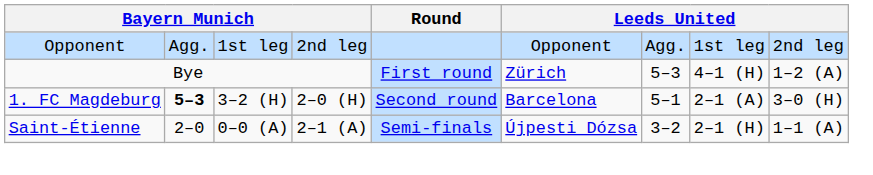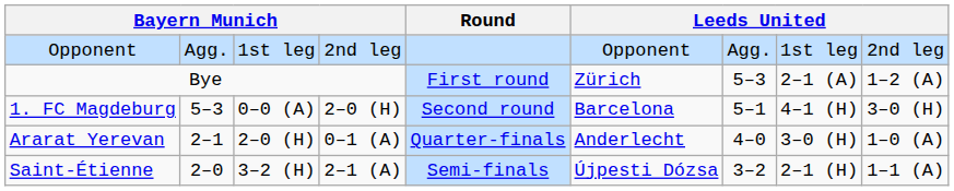 <table class="wikitable" style="text-align:center">
 <tr>
 <th colspan=4><a href='#'>Bayern Munich</a></th>
 <th>Round</th>
 <th colspan=4><a href='#'>Leeds United</a></th>
 </tr>
 <tr style="background:#c1e0ff">
 <td>Opponent</td>
 <td>Agg.</td>
 <td>1st leg</td>
 <td>2nd leg</td>
 <td></td>
 <td>Opponent</td>
 <td>Agg.</td>
 <td>1st leg</td>
 <td>2nd leg</td>
 </tr>
 <tr>
 <td colspan="4">Bye</td>
 <td style="background:#c1e0ff;"><a href='#'>First round</a></td>
 <td align=left> <a href='#'>Zürich</a></td>
 <td>5–3</td>
-<td>4–1 (H)</td>
+<td>2–1 (A)</td>
 <td>1–2 (A)</td>
 </tr>
 <tr>
 <td align=left> <a href='#'>1. FC Magdeburg</a></td>
-<td><strong>5–3</strong></td>
-<td>3–2 (H)</td>
+<td>5–3</td>
+<td>0–0 (A)</td>
 <td>2–0 (H)</td>
 <td style="background:#c1e0ff;"><a href='#'>Second round</a></td>
 <td align=left> <a href='#'>Barcelona</a></td>
 <td>5–1</td>
-<td>2–1 (A)</td>
+<td>4–1 (H)</td>
 <td>3–0 (H)</td>
+</tr>
+<tr>
+<td align=left> <a href='#'>Ararat Yerevan</a></td>
+<td>2–1</td>
+<td>2–0 (H)</td>
+<td>0–1 (A)</td>
+<td style="background:#c1e0ff;"><a href='#'>Quarter-finals</a></td>
+<td align=left> <a href='#'>Anderlecht</a></td>
+<td>4–0</td>
+<td>3–0 (H)</td>
+<td>1–0 (A)</td>
 </tr>
 <tr>
 <td align=left> <a href='#'>Saint-Étienne</a></td>
 <td>2–0</td>
-<td>0–0 (A)</td>
+<td>3–2 (H)</td>
 <td>2–1 (A)</td>
 <td style="background:#c1e0ff;"><a href='#'>Semi-finals</a></td>
 <td align=left> <a href='#'>Újpesti Dózsa</a></td>
 <td>3–2</td>
 <td>2–1 (H)</td>
 <td>1–1 (A)</td>
 </tr>
 </table>
